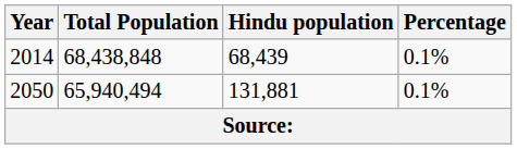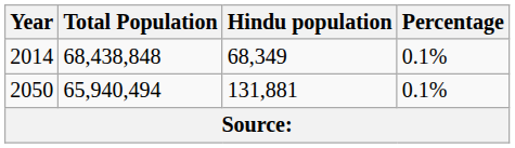 <table class="wikitable">
 <tr>
 <th>Year</th>
 <th>Total Population</th>
 <th>Hindu population</th>
 <th>Percentage</th>
 </tr>
 <tr>
 <td>2014</td>
 <td>68,438,848</td>
-<td>68,439</td>
+<td>68,349</td>
 <td>0.1%</td>
 </tr>
 <tr>
 <td>2050</td>
 <td>65,940,494</td>
 <td>131,881</td>
 <td>0.1%</td>
 </tr>
 <tr>
 <th colspan="4">Source:</th>
 </tr>
 </table>
